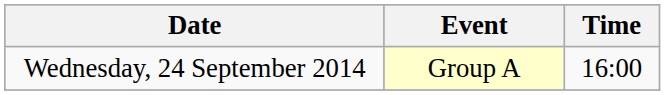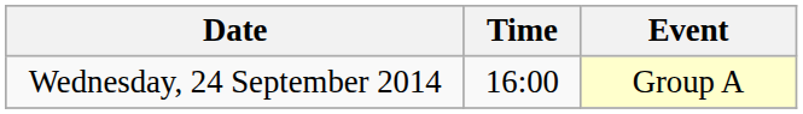 <table class = "wikitable" style="text-align:center;">
 <tr>
 <th width=220>Date</th>
+<th width=50>Time</th>
 <th width=100>Event</th>
-<th width=50>Time</th>
 </tr>
 <tr>
 <td>Wednesday, 24 September 2014</td>
+<td>16:00</td>
 <td bgcolor=ffffcc>Group A</td>
-<td>16:00</td>
 </tr>
 </table>
